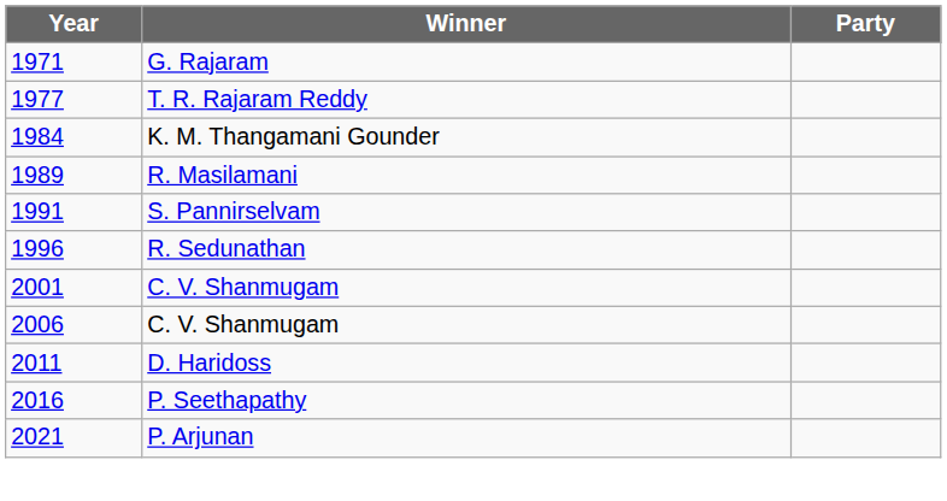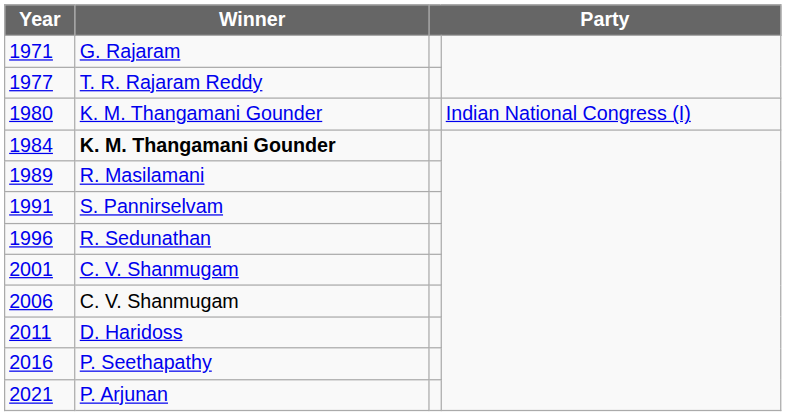 <table class="wikitable" width="50%">
 <tr>
 <th style="background-color:#666666; color:white">Year</th>
 <th style="background-color:#666666; color:white">Winner</th>
 <th style="background-color:#666666; color:white" colspan="2">Party</th>
 </tr>
 <tr>
 <td><a href='#'>1971</a></td>
 <td><a href='#'>G. Rajaram</a></td>
 <td></td>
 </tr>
 <tr>
 <td><a href='#'>1977</a></td>
 <td><a href='#'>T. R. Rajaram Reddy</a></td>
 <td></td>
 </tr>
 <tr>
+<td><a href='#'>1980</a></td>
+<td><a href='#'>K. M. Thangamani Gounder</a></td>
+<td></td>
+<td><a href='#'>Indian National Congress (I)</a></td>
+</tr>
+<tr>
 <td><a href='#'>1984</a></td>
-<td>K. M. Thangamani Gounder</td>
+<td><strong>K. M. Thangamani Gounder</strong></td>
 <td></td>
 </tr>
 <tr>
 <td><a href='#'>1989</a></td>
 <td><a href='#'>R. Masilamani</a></td>
 <td></td>
 </tr>
 <tr>
 <td><a href='#'>1991</a></td>
 <td><a href='#'>S. Pannirselvam</a></td>
 <td></td>
 </tr>
 <tr>
 <td><a href='#'>1996</a></td>
 <td><a href='#'>R. Sedunathan</a></td>
 <td></td>
 </tr>
 <tr>
 <td><a href='#'>2001</a></td>
 <td><a href='#'>C. V. Shanmugam</a></td>
 <td></td>
 </tr>
 <tr>
 <td><a href='#'>2006</a></td>
 <td>C. V. Shanmugam</td>
 <td></td>
 </tr>
 <tr>
 <td><a href='#'>2011</a></td>
 <td><a href='#'>D. Haridoss</a></td>
 <td></td>
 </tr>
 <tr>
 <td><a href='#'>2016</a></td>
 <td><a href='#'>P. Seethapathy</a></td>
 <td></td>
 </tr>
 <tr>
 <td><a href='#'>2021</a></td>
 <td><a href='#'>P. Arjunan</a></td>
 <td></td>
 </tr>
 </table>
